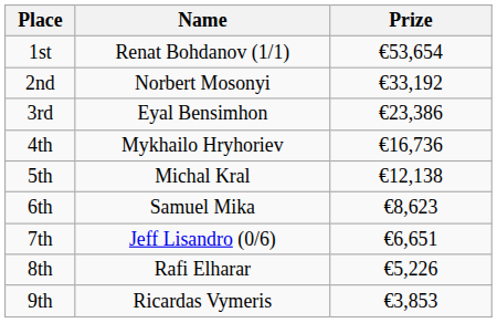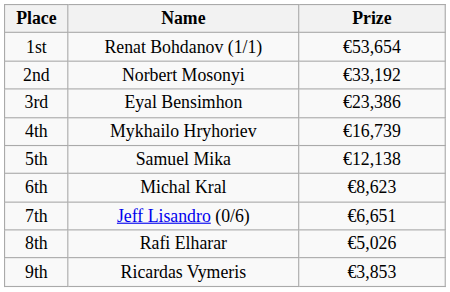 <table class="wikitable">
 <tr>
 <th width="50">Place</th>
 <th width="200">Name</th>
 <th width="125">Prize</th>
 </tr>
 <tr>
 <td align = "center">1st</td>
 <td align = "center">Renat Bohdanov (1/1)</td>
 <td align = "center">€53,654</td>
 </tr>
 <tr>
 <td align = "center">2nd</td>
 <td align = "center">Norbert Mosonyi</td>
 <td align = "center">€33,192</td>
 </tr>
 <tr>
 <td align = "center">3rd</td>
 <td align = "center">Eyal Bensimhon</td>
 <td align = "center">€23,386</td>
 </tr>
 <tr>
 <td align = "center">4th</td>
 <td align = "center">Mykhailo Hryhoriev</td>
-<td align = "center">€16,736</td>
+<td align = "center">€16,739</td>
 </tr>
 <tr>
 <td align = "center">5th</td>
-<td align = "center">Michal Kral</td>
+<td align = "center">Samuel Mika</td>
 <td align = "center">€12,138</td>
 </tr>
 <tr>
 <td align = "center">6th</td>
-<td align = "center">Samuel Mika</td>
+<td align = "center">Michal Kral</td>
 <td align = "center">€8,623</td>
 </tr>
 <tr>
 <td align = "center">7th</td>
 <td align = "center"><a href='#'>Jeff Lisandro</a> (0/6)</td>
 <td align = "center">€6,651</td>
 </tr>
 <tr>
 <td align = "center">8th</td>
 <td align = "center">Rafi Elharar</td>
-<td align = "center">€5,226</td>
+<td align = "center">€5,026</td>
 </tr>
 <tr>
 <td align = "center">9th</td>
 <td align = "center">Ricardas Vymeris</td>
 <td align = "center">€3,853</td>
 </tr>
 </table>
